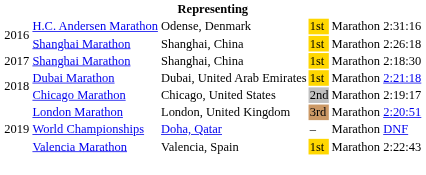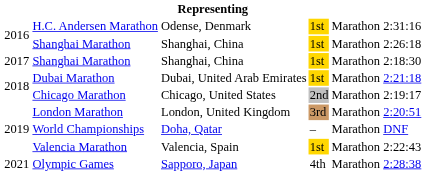 <table>
 <tr>
 <th colspan="6">Representing </th>
 </tr>
 <tr>
 <td rowspan=2>2016</td>
 <td><a href='#'>H.C. Andersen Marathon</a></td>
 <td>Odense, Denmark</td>
 <td bgcolor=gold>1st</td>
 <td>Marathon</td>
 <td>2:31:16</td>
 </tr>
 <tr>
 <td><a href='#'>Shanghai Marathon</a></td>
 <td>Shanghai, China</td>
 <td bgcolor=gold>1st</td>
 <td>Marathon</td>
 <td>2:26:18</td>
 </tr>
 <tr>
 <td>2017</td>
 <td><a href='#'>Shanghai Marathon</a></td>
 <td>Shanghai, China</td>
 <td bgcolor=gold>1st</td>
 <td>Marathon</td>
 <td>2:18:30</td>
 </tr>
 <tr>
 <td rowspan=2>2018</td>
 <td><a href='#'>Dubai Marathon</a></td>
 <td>Dubai, United Arab Emirates</td>
 <td bgcolor=gold>1st</td>
 <td>Marathon</td>
 <td><a href='#'>2:21:18</a></td>
 </tr>
 <tr>
 <td><a href='#'>Chicago Marathon</a></td>
 <td>Chicago, United States</td>
 <td bgcolor=silver>2nd</td>
 <td>Marathon</td>
 <td>2:19:17</td>
 </tr>
 <tr>
 <td rowspan=3>2019</td>
 <td><a href='#'>London Marathon</a></td>
 <td>London, United Kingdom</td>
 <td bgcolor=cc9966>3rd</td>
 <td>Marathon</td>
 <td><a href='#'>2:20:51</a></td>
 </tr>
 <tr>
 <td><a href='#'>World Championships</a></td>
 <td><a href='#'>Doha, Qatar</a></td>
 <td>–</td>
 <td>Marathon</td>
 <td><a href='#'>DNF</a></td>
 </tr>
 <tr>
 <td><a href='#'>Valencia Marathon</a></td>
 <td>Valencia, Spain</td>
 <td bgcolor=gold>1st</td>
 <td>Marathon</td>
 <td>2:22:43</td>
 </tr>
+<tr>
+<td>2021</td>
+<td><a href='#'>Olympic Games</a></td>
+<td><a href='#'>Sapporo, Japan</a></td>
+<td>4th</td>
+<td>Marathon</td>
+<td><a href='#'>2:28:38</a></td>
+</tr>
 </table>
